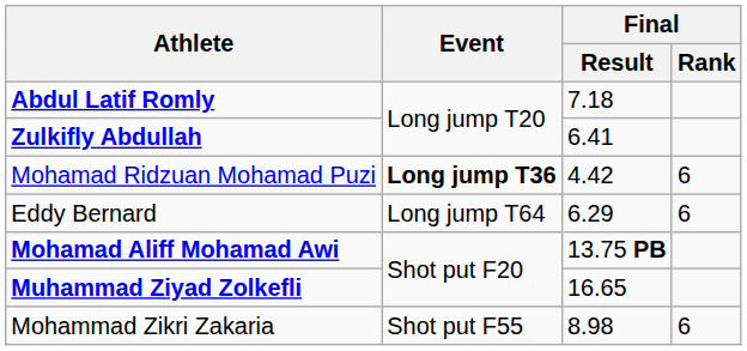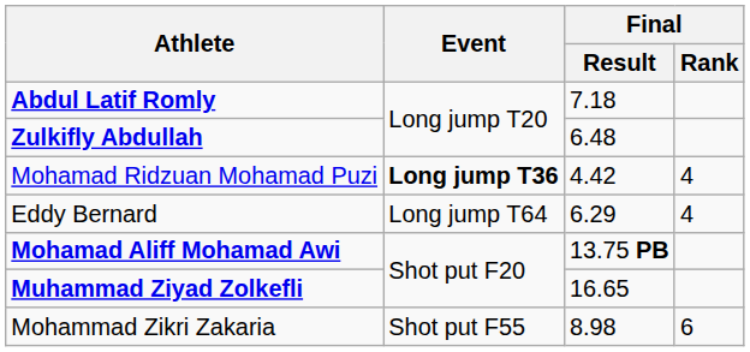 <table class=wikitable style="font-size:90%" style="text-align:center">
 <tr>
 <th rowspan="2">Athlete</th>
 <th rowspan="2">Event</th>
 <th colspan="2">Final</th>
 </tr>
 <tr>
 <th>Result</th>
 <th>Rank</th>
 </tr>
 <tr>
 <td align=left><strong><a href='#'>Abdul Latif Romly</a></strong></td>
 <td align=left rowspan=2>Long jump T20</td>
 <td>7.18</td>
 <td></td>
 </tr>
 <tr>
 <td align=left><strong><a href='#'>Zulkifly Abdullah</a></strong></td>
-<td>6.41</td>
+<td>6.48</td>
 <td></td>
 </tr>
 <tr>
 <td align=left><a href='#'>Mohamad Ridzuan Mohamad Puzi</a></td>
 <td align=left><strong>Long jump T36</strong></td>
 <td>4.42</td>
-<td>6</td>
+<td>4</td>
 </tr>
 <tr>
 <td align=left>Eddy Bernard</td>
 <td align=left>Long jump T64</td>
 <td>6.29</td>
-<td>6</td>
+<td>4</td>
 </tr>
 <tr>
 <td align=left><strong><a href='#'>Mohamad Aliff Mohamad Awi</a></strong></td>
 <td align=left rowspan=2>Shot put F20</td>
 <td>13.75 <strong>PB</strong></td>
 <td></td>
 </tr>
 <tr>
 <td align=left><strong><a href='#'>Muhammad Ziyad Zolkefli</a></strong></td>
 <td>16.65</td>
 <td></td>
 </tr>
 <tr>
 <td align=left>Mohammad Zikri Zakaria</td>
 <td align=left>Shot put F55</td>
 <td>8.98</td>
 <td>6</td>
 </tr>
 </table>
